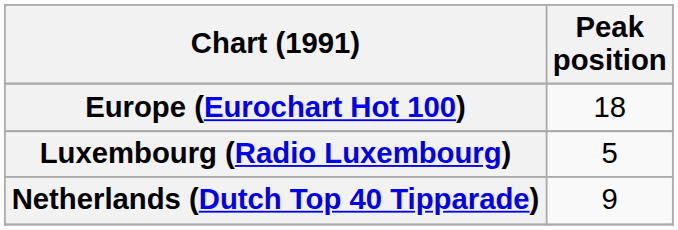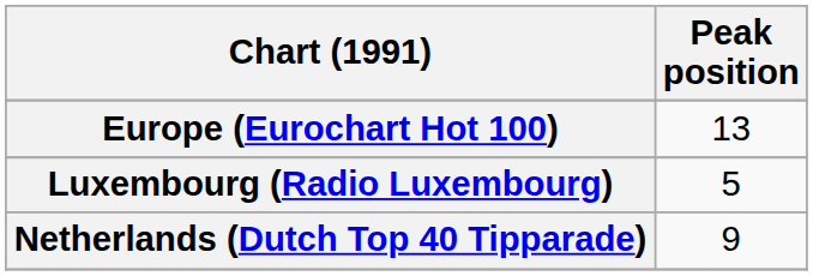 <table class="wikitable sortable plainrowheaders" style="text-align:center">
 <tr>
 <th scope="col">Chart (1991)</th>
 <th scope="col">Peak<br>position</th>
 </tr>
 <tr>
 </tr>
 <tr>
 </tr>
 <tr>
 <th scope="row">Europe (<a href='#'>Eurochart Hot 100</a>)</th>
-<td>18</td>
+<td>13</td>
 </tr>
 <tr>
 </tr>
 <tr>
 </tr>
 <tr>
 <th scope="row">Luxembourg (<a href='#'>Radio Luxembourg</a>)</th>
 <td align="center">5</td>
 </tr>
 <tr>
 <th scope="row">Netherlands (<a href='#'>Dutch Top 40 Tipparade</a>)</th>
 <td>9</td>
 </tr>
 <tr>
 </tr>
 <tr>
 </tr>
 </table>
